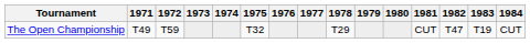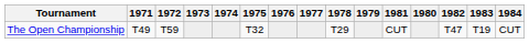 <table class="wikitable" style="font-size:95%;text-align:center;">
 <tr>
 <th>Tournament</th>
 <th>1971</th>
 <th>1972</th>
 <th>1973</th>
 <th>1974</th>
 <th>1975</th>
 <th>1976</th>
 <th>1977</th>
 <th>1978</th>
 <th>1979</th>
+<th>1981</th>
 <th>1980</th>
-<th>1981</th>
 <th>1982</th>
 <th>1983</th>
 <th>1984</th>
 </tr>
 <tr>
 <td align="left"><a href='#'>The Open Championship</a></td>
 <td>T49</td>
 <td>T59</td>
 <td style="background:#eeeeee;"></td>
 <td style="background:#eeeeee;"></td>
 <td>T32</td>
 <td style="background:#eeeeee;"></td>
 <td style="background:#eeeeee;"></td>
 <td>T29</td>
 <td style="background:#eeeeee;"></td>
+<td>CUT</td>
 <td style="background:#eeeeee;"></td>
-<td>CUT</td>
 <td>T47</td>
 <td>T19</td>
 <td>CUT</td>
 </tr>
 </table>
